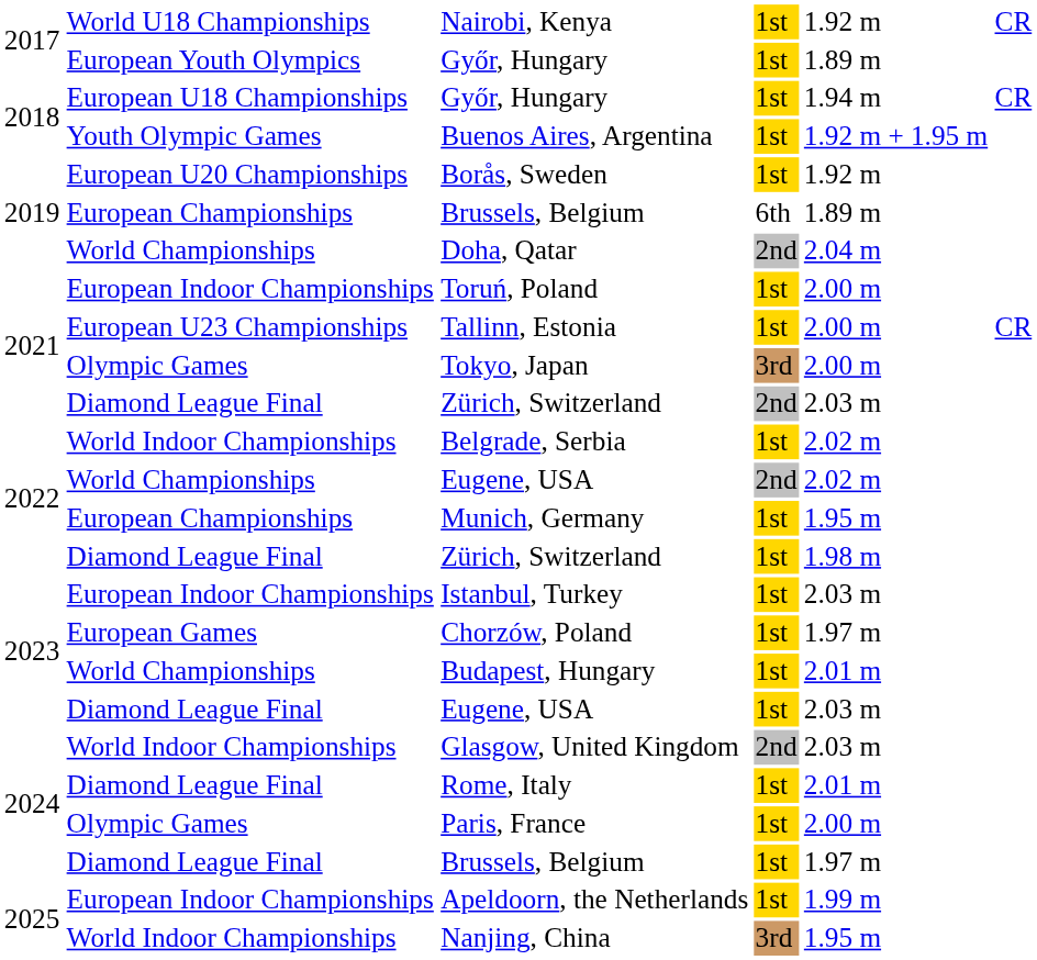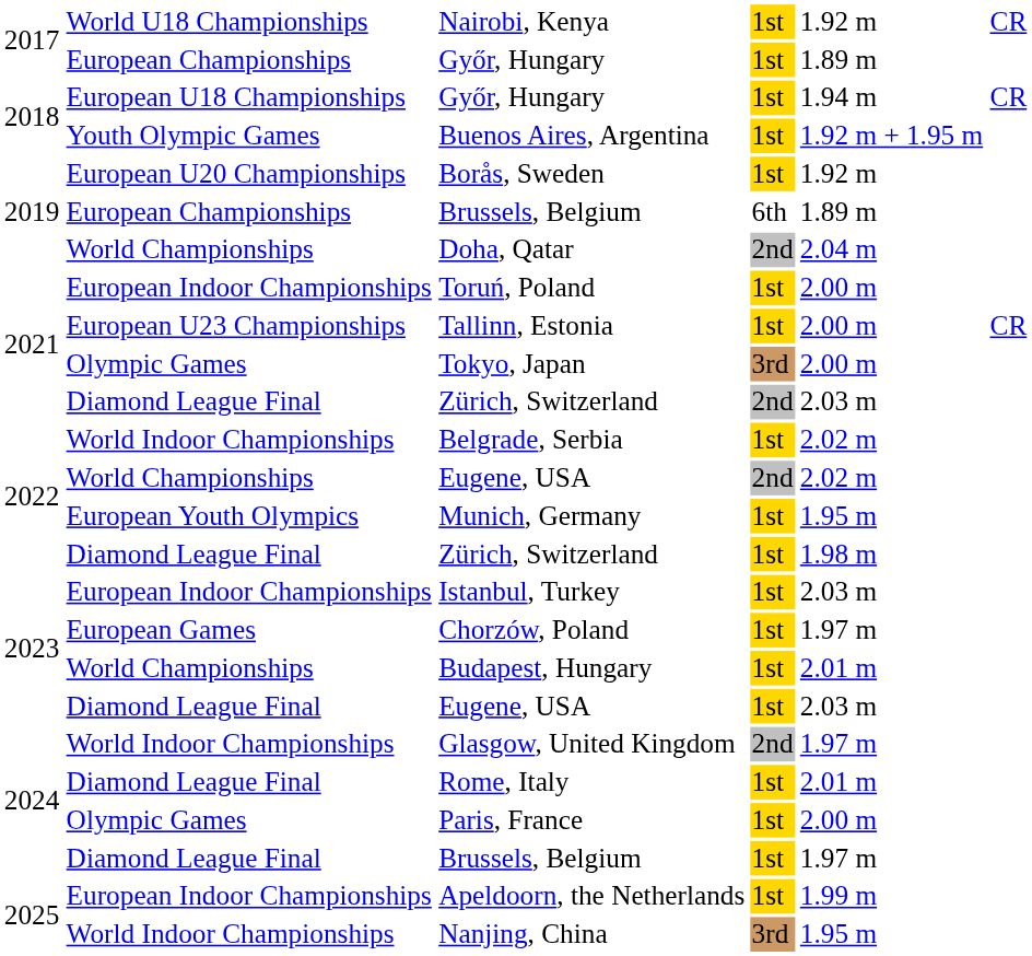 <table>
 <tr>
 <td rowspan=2>2017</td>
 <td><a href='#'>World U18 Championships</a></td>
 <td><a href='#'>Nairobi</a>, Kenya</td>
 <td bgcolor="gold">1st</td>
 <td>1.92 m</td>
 <td><a href='#'>CR</a></td>
 </tr>
 <tr>
-<td><a href='#'>European Youth Olympics</a></td>
+<td><a href='#'>European Championships</a></td>
 <td><a href='#'>Győr</a>, Hungary</td>
 <td bgcolor="gold">1st</td>
 <td>1.89 m</td>
 <td></td>
 </tr>
 <tr>
 <td rowspan=2>2018</td>
 <td><a href='#'>European U18 Championships</a></td>
 <td><a href='#'>Győr</a>, Hungary</td>
 <td bgcolor="gold">1st</td>
 <td>1.94 m</td>
 <td><a href='#'>CR</a></td>
 </tr>
 <tr>
 <td><a href='#'>Youth Olympic Games</a></td>
 <td><a href='#'>Buenos Aires</a>, Argentina</td>
 <td bgcolor="gold">1st</td>
 <td><a href='#'>1.92 m + 1.95 m</a></td>
 <td></td>
 </tr>
 <tr>
 <td rowspan=3>2019</td>
 <td><a href='#'>European U20 Championships</a></td>
 <td><a href='#'>Borås</a>, Sweden</td>
 <td bgcolor="gold">1st</td>
 <td>1.92 m</td>
 <td></td>
 </tr>
 <tr>
 <td><a href='#'>European Championships</a></td>
 <td><a href='#'>Brussels</a>, Belgium</td>
 <td>6th</td>
 <td>1.89 m</td>
 <td></td>
 </tr>
 <tr>
 <td><a href='#'>World Championships</a></td>
 <td><a href='#'>Doha</a>, Qatar</td>
 <td bgcolor="silver">2nd</td>
 <td><a href='#'>2.04 m</a></td>
 <td></td>
 </tr>
 <tr>
 <td rowspan=4>2021</td>
 <td><a href='#'>European Indoor Championships</a></td>
 <td><a href='#'>Toruń</a>, Poland</td>
 <td bgcolor="gold">1st</td>
 <td><a href='#'>2.00 m</a></td>
 <td></td>
 </tr>
 <tr>
 <td><a href='#'>European U23 Championships</a></td>
 <td><a href='#'>Tallinn</a>, Estonia</td>
 <td bgcolor=gold>1st</td>
 <td><a href='#'>2.00 m</a></td>
 <td><a href='#'>CR</a></td>
 </tr>
 <tr>
 <td><a href='#'>Olympic Games</a></td>
 <td><a href='#'>Tokyo</a>, Japan</td>
 <td bgcolor="cc9966">3rd</td>
 <td><a href='#'>2.00 m</a></td>
 <td></td>
 </tr>
 <tr>
 <td><a href='#'>Diamond League Final</a></td>
 <td><a href='#'>Zürich</a>, Switzerland</td>
 <td bgcolor="silver">2nd</td>
 <td>2.03 m</td>
 <td></td>
 </tr>
 <tr>
 <td rowspan=4>2022</td>
 <td><a href='#'>World Indoor Championships</a></td>
 <td><a href='#'>Belgrade</a>, Serbia</td>
 <td bgcolor="gold">1st</td>
 <td><a href='#'>2.02 m</a></td>
 <td></td>
 </tr>
 <tr>
 <td><a href='#'>World Championships</a></td>
 <td><a href='#'>Eugene</a>, USA</td>
 <td bgcolor="silver">2nd</td>
 <td><a href='#'>2.02 m</a></td>
 <td></td>
 </tr>
 <tr>
-<td><a href='#'>European Championships</a></td>
+<td><a href='#'>European Youth Olympics</a></td>
 <td><a href='#'>Munich</a>, Germany</td>
 <td bgcolor="gold">1st</td>
 <td><a href='#'>1.95 m</a></td>
 <td></td>
 </tr>
 <tr>
 <td><a href='#'>Diamond League Final</a></td>
 <td><a href='#'>Zürich</a>, Switzerland</td>
 <td bgcolor="gold">1st</td>
 <td><a href='#'>1.98 m</a></td>
 <td></td>
 </tr>
 <tr>
 <td rowspan=4>2023</td>
 <td><a href='#'>European Indoor Championships</a></td>
 <td><a href='#'>Istanbul</a>, Turkey</td>
 <td bgcolor="gold">1st</td>
 <td>2.03 m</td>
 <td></td>
 </tr>
 <tr>
 <td><a href='#'>European Games</a></td>
 <td><a href='#'>Chorzów</a>, Poland</td>
 <td bgcolor="gold">1st</td>
 <td>1.97 m</td>
 <td></td>
 </tr>
 <tr>
 <td><a href='#'>World Championships</a></td>
 <td><a href='#'>Budapest</a>, Hungary</td>
 <td bgcolor="gold">1st</td>
 <td><a href='#'>2.01 m</a></td>
 <td></td>
 </tr>
 <tr>
 <td><a href='#'>Diamond League Final</a></td>
 <td><a href='#'>Eugene</a>, USA</td>
 <td bgcolor="gold">1st</td>
 <td>2.03 m</td>
 <td></td>
 </tr>
 <tr>
 <td rowspan=4>2024</td>
 <td><a href='#'>World Indoor Championships</a></td>
 <td><a href='#'>Glasgow</a>, United Kingdom</td>
 <td bgcolor="silver">2nd</td>
-<td>2.03 m</td>
+<td><a href='#'>1.97 m</a></td>
 <td></td>
 </tr>
 <tr>
 <td><a href='#'>Diamond League Final</a></td>
 <td><a href='#'>Rome</a>, Italy</td>
 <td bgcolor="gold">1st</td>
 <td><a href='#'>2.01 m</a></td>
 <td></td>
 </tr>
 <tr>
 <td><a href='#'>Olympic Games</a></td>
 <td><a href='#'>Paris</a>, France</td>
 <td bgcolor="gold">1st</td>
 <td><a href='#'>2.00 m</a></td>
 <td></td>
 </tr>
 <tr>
 <td><a href='#'>Diamond League Final</a></td>
 <td><a href='#'>Brussels</a>, Belgium</td>
 <td bgcolor="gold">1st</td>
 <td>1.97 m</td>
 <td></td>
 </tr>
 <tr>
 <td rowspan=2>2025</td>
 <td><a href='#'>European Indoor Championships</a></td>
 <td><a href='#'>Apeldoorn</a>, the Netherlands</td>
 <td bgcolor="gold">1st</td>
 <td><a href='#'>1.99 m</a></td>
 <td></td>
 </tr>
 <tr>
 <td><a href='#'>World Indoor Championships</a></td>
 <td><a href='#'>Nanjing</a>, China</td>
 <td bgcolor="cc9966">3rd</td>
 <td><a href='#'>1.95 m</a></td>
 <td></td>
 </tr>
 </table>
